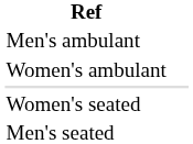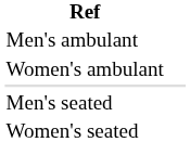 <table>
 <tr>
 <th>Ref</th>
 </tr>
 <tr>
 <td>Men's ambulant</td>
 <td></td>
 <td></td>
 <td></td>
 <td align=center></td>
 </tr>
 <tr>
 <td>Women's ambulant</td>
 <td></td>
 <td></td>
 <td></td>
 <td align=center></td>
 </tr>
 <tr bgcolor=#ddd>
 <td colspan=5></td>
 </tr>
 <tr>
+<td>Men's seated</td>
+<td></td>
+<td></td>
+<td></td>
+<td align=center></td>
+</tr>
+<tr>
 <td>Women's seated</td>
 <td></td>
 <td></td>
 <td></td>
 <td align=center></td>
 </tr>
-<tr>
-<td>Men's seated</td>
-<td></td>
-<td></td>
-<td></td>
-<td align=center></td>
-</tr>
 </table>
